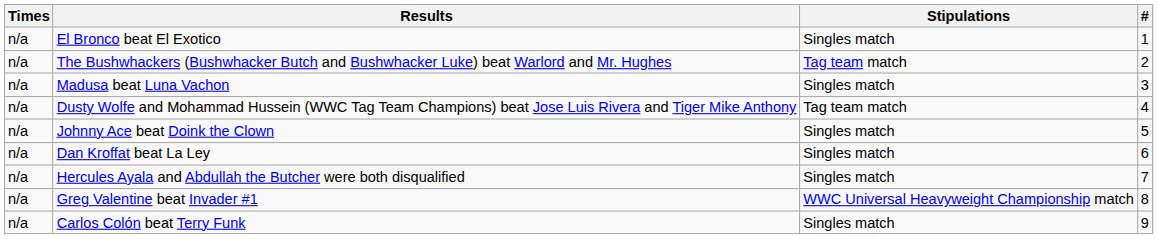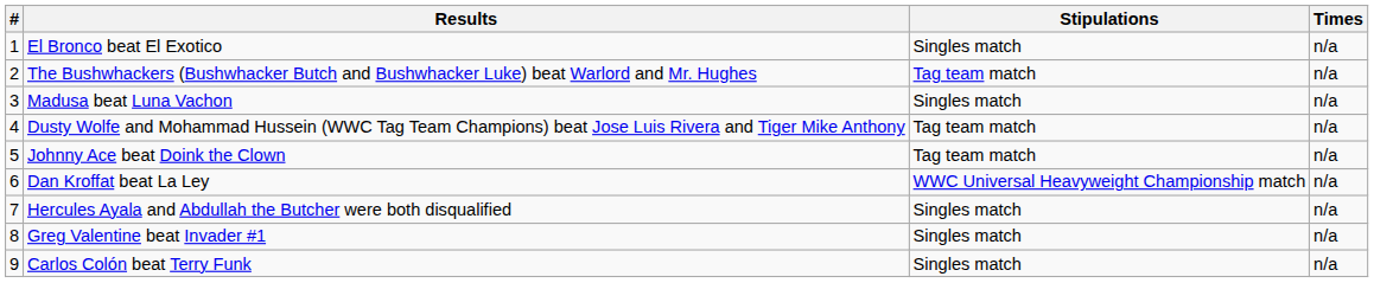 <table style="font-size: 85%" class="wikitable sortable">
 <tr>
-<th><strong>Times</strong></th>
+<th><strong>#</strong></th>
 <th><strong>Results</strong></th>
 <th><strong>Stipulations</strong></th>
-<th><strong>#</strong></th>
+<th><strong>Times</strong></th>
 </tr>
 <tr>
-<td>n/a</td>
+<td>1</td>
 <td><a href='#'>El Bronco</a> beat El Exotico</td>
 <td>Singles match</td>
-<td>1</td>
+<td>n/a</td>
 </tr>
 <tr>
-<td>n/a</td>
+<td>2</td>
 <td><a href='#'>The Bushwhackers</a> (<a href='#'>Bushwhacker Butch</a> and <a href='#'>Bushwhacker Luke</a>) beat <a href='#'>Warlord</a> and <a href='#'>Mr. Hughes</a></td>
 <td><a href='#'>Tag team</a> match</td>
-<td>2</td>
+<td>n/a</td>
 </tr>
 <tr>
-<td>n/a</td>
+<td>3</td>
 <td><a href='#'>Madusa</a> beat <a href='#'>Luna Vachon</a></td>
 <td>Singles match</td>
-<td>3</td>
+<td>n/a</td>
 </tr>
 <tr>
-<td>n/a</td>
+<td>4</td>
 <td><a href='#'>Dusty Wolfe</a> and Mohammad Hussein (WWC Tag Team Champions) beat <a href='#'>Jose Luis Rivera</a> and <a href='#'>Tiger Mike Anthony</a></td>
 <td>Tag team match</td>
-<td>4</td>
+<td>n/a</td>
 </tr>
 <tr>
+<td>5</td>
+<td><a href='#'>Johnny Ace</a> beat <a href='#'>Doink the Clown</a></td>
+<td>Tag team match</td>
 <td>n/a</td>
-<td><a href='#'>Johnny Ace</a> beat <a href='#'>Doink the Clown</a></td>
-<td>Singles match</td>
-<td>5</td>
 </tr>
 <tr>
+<td>6</td>
+<td><a href='#'>Dan Kroffat</a> beat La Ley</td>
+<td><a href='#'>WWC Universal Heavyweight Championship</a> match</td>
 <td>n/a</td>
-<td><a href='#'>Dan Kroffat</a> beat La Ley</td>
-<td>Singles match</td>
-<td>6</td>
 </tr>
 <tr>
-<td>n/a</td>
+<td>7</td>
 <td><a href='#'>Hercules Ayala</a> and <a href='#'>Abdullah the Butcher</a> were both disqualified</td>
 <td>Singles match</td>
-<td>7</td>
+<td>n/a</td>
 </tr>
 <tr>
+<td>8</td>
+<td><a href='#'>Greg Valentine</a> beat <a href='#'>Invader #1</a></td>
+<td>Singles match</td>
 <td>n/a</td>
-<td><a href='#'>Greg Valentine</a> beat <a href='#'>Invader #1</a></td>
-<td><a href='#'>WWC Universal Heavyweight Championship</a> match</td>
-<td>8</td>
 </tr>
 <tr>
-<td>n/a</td>
+<td>9</td>
 <td><a href='#'>Carlos Colón</a> beat <a href='#'>Terry Funk</a></td>
 <td>Singles match</td>
-<td>9</td>
+<td>n/a</td>
 </tr>
 </table>
